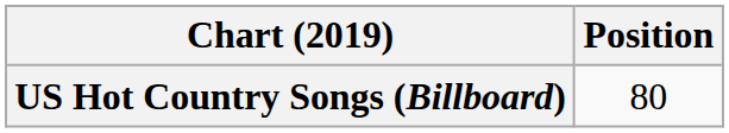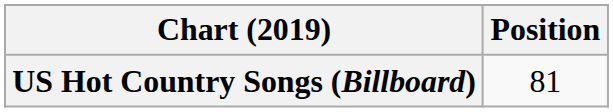 <table class="wikitable plainrowheaders" style="text-align:center">
 <tr>
 <th scope="col">Chart (2019)</th>
 <th scope="col">Position</th>
 </tr>
 <tr>
 <th scope="row">US Hot Country Songs (<em>Billboard</em>)</th>
-<td>80</td>
+<td>81</td>
 </tr>
 </table>
